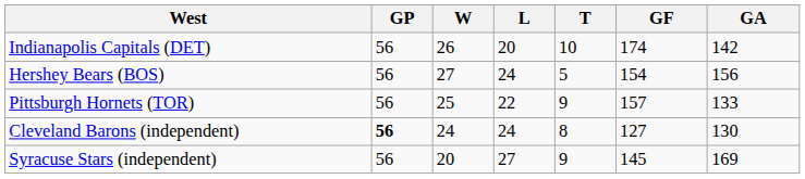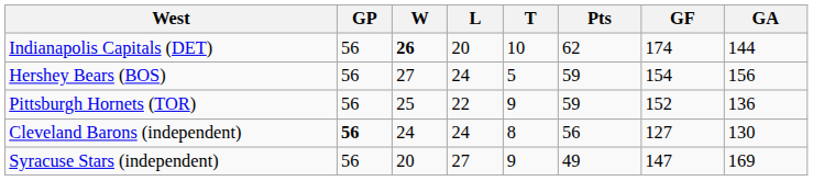 <table class="wikitable">
 <tr>
 <th bgcolor="#DDDDFF" width="30%">West</th>
 <th bgcolor="#DDDDFF" width="5%">GP</th>
 <th bgcolor="#DDDDFF" width="5%">W</th>
 <th bgcolor="#DDDDFF" width="5%">L</th>
 <th bgcolor="#DDDDFF" width="5%">T</th>
+<th bgcolor="#DDDDFF" width="7.5%">Pts</th>
 <th bgcolor="#DDDDFF" width="7.5%">GF</th>
 <th bgcolor="#DDDDFF" width="7.5%">GA</th>
 </tr>
 <tr>
 <td><a href='#'>Indianapolis Capitals</a> (<a href='#'>DET</a>)</td>
 <td>56</td>
-<td>26</td>
+<td><strong>26</strong></td>
 <td>20</td>
 <td>10</td>
+<td>62</td>
 <td>174</td>
-<td>142</td>
+<td>144</td>
 </tr>
 <tr>
 <td><a href='#'>Hershey Bears</a> (<a href='#'>BOS</a>)</td>
 <td>56</td>
 <td>27</td>
 <td>24</td>
 <td>5</td>
+<td>59</td>
 <td>154</td>
 <td>156</td>
 </tr>
 <tr>
 <td><a href='#'>Pittsburgh Hornets</a> (<a href='#'>TOR</a>)</td>
 <td>56</td>
 <td>25</td>
 <td>22</td>
 <td>9</td>
-<td>157</td>
-<td>133</td>
+<td>59</td>
+<td>152</td>
+<td>136</td>
 </tr>
 <tr>
 <td><a href='#'>Cleveland Barons</a> (independent)</td>
 <td><strong>56</strong></td>
 <td>24</td>
 <td>24</td>
 <td>8</td>
+<td>56</td>
 <td>127</td>
 <td>130</td>
 </tr>
 <tr>
 <td><a href='#'>Syracuse Stars</a> (independent)</td>
 <td>56</td>
 <td>20</td>
 <td>27</td>
 <td>9</td>
-<td>145</td>
+<td>49</td>
+<td>147</td>
 <td>169</td>
 </tr>
 </table>
